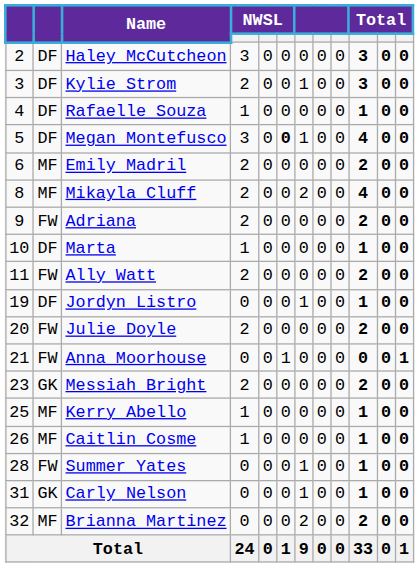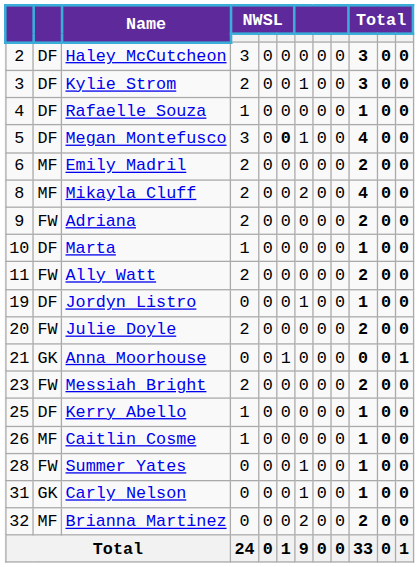 <table class="wikitable sortable" style="text-align:center;">
 <tr>
 <th rowspan="2" style="background:#5E299A; color:white; border:2px solid #3aadd9;"></th>
 <th rowspan="2" style="background:#5E299A; color:white; border:2px solid #3aadd9;"></th>
 <th rowspan="2" style="background:#5E299A; color:white; border:2px solid #3aadd9;">Name</th>
 <th colspan="3" style="background:#5E299A; color:white; border:2px solid #3aadd9;">NWSL</th>
 <th colspan="3" style="background:#5E299A; color:white; border:2px solid #3aadd9;"></th>
 <th colspan="3" style="background:#5E299A; color:white; border:2px solid #3aadd9;">Total</th>
 </tr>
 <tr>
 <th></th>
 <th></th>
 <th></th>
 <th></th>
 <th></th>
 <th></th>
 <th></th>
 <th></th>
 <th></th>
 </tr>
 <tr>
 <td>2</td>
 <td>DF</td>
 <td align="left"> <a href='#'>Haley McCutcheon</a></td>
 <td>3</td>
 <td>0</td>
 <td>0</td>
 <td>0</td>
 <td>0</td>
 <td>0</td>
 <td><strong>3</strong></td>
 <td><strong>0</strong></td>
 <td><strong>0</strong></td>
 </tr>
 <tr>
 <td>3</td>
 <td>DF</td>
 <td align="left"> <a href='#'>Kylie Strom</a></td>
 <td>2</td>
 <td>0</td>
 <td>0</td>
 <td>1</td>
 <td>0</td>
 <td>0</td>
 <td><strong>3</strong></td>
 <td><strong>0</strong></td>
 <td><strong>0</strong></td>
 </tr>
 <tr>
 <td>4</td>
 <td>DF</td>
 <td align="left"> <a href='#'>Rafaelle Souza</a></td>
 <td>1</td>
 <td>0</td>
 <td>0</td>
 <td>0</td>
 <td>0</td>
 <td>0</td>
 <td><strong>1</strong></td>
 <td><strong>0</strong></td>
 <td><strong>0</strong></td>
 </tr>
 <tr>
 <td>5</td>
 <td>DF</td>
 <td align="left"> <a href='#'>Megan Montefusco</a></td>
 <td>3</td>
 <td>0</td>
 <td><strong>0</strong></td>
 <td>1</td>
 <td>0</td>
 <td>0</td>
 <td><strong>4</strong></td>
 <td><strong>0</strong></td>
 <td><strong>0</strong></td>
 </tr>
 <tr>
 <td>6</td>
 <td>MF</td>
 <td align="left"> <a href='#'>Emily Madril</a></td>
 <td>2</td>
 <td>0</td>
 <td>0</td>
 <td>0</td>
 <td>0</td>
 <td>0</td>
 <td><strong>2</strong></td>
 <td><strong>0</strong></td>
 <td><strong>0</strong></td>
 </tr>
 <tr>
 <td>8</td>
 <td>MF</td>
 <td align="left"> <a href='#'>Mikayla Cluff</a></td>
 <td>2</td>
 <td>0</td>
 <td>0</td>
 <td>2</td>
 <td>0</td>
 <td>0</td>
 <td><strong>4</strong></td>
 <td><strong>0</strong></td>
 <td><strong>0</strong></td>
 </tr>
 <tr>
 <td>9</td>
 <td>FW</td>
 <td align="left"> <a href='#'>Adriana</a></td>
 <td>2</td>
 <td>0</td>
 <td>0</td>
 <td>0</td>
 <td>0</td>
 <td>0</td>
 <td><strong>2</strong></td>
 <td><strong>0</strong></td>
 <td><strong>0</strong></td>
 </tr>
 <tr>
 <td>10</td>
 <td>DF</td>
 <td align="left"> <a href='#'>Marta</a></td>
 <td>1</td>
 <td>0</td>
 <td>0</td>
 <td>0</td>
 <td>0</td>
 <td>0</td>
 <td><strong>1</strong></td>
 <td><strong>0</strong></td>
 <td><strong>0</strong></td>
 </tr>
 <tr>
 <td>11</td>
 <td>FW</td>
 <td align="left"> <a href='#'>Ally Watt</a></td>
 <td>2</td>
 <td>0</td>
 <td>0</td>
 <td>0</td>
 <td>0</td>
 <td>0</td>
 <td><strong>2</strong></td>
 <td><strong>0</strong></td>
 <td><strong>0</strong></td>
 </tr>
 <tr>
 <td>19</td>
 <td>DF</td>
 <td align="left"> <a href='#'>Jordyn Listro</a></td>
 <td>0</td>
 <td>0</td>
 <td>0</td>
 <td>1</td>
 <td>0</td>
 <td>0</td>
 <td><strong>1</strong></td>
 <td><strong>0</strong></td>
 <td><strong>0</strong></td>
 </tr>
 <tr>
 <td>20</td>
 <td>FW</td>
 <td align="left"> <a href='#'>Julie Doyle</a></td>
 <td>2</td>
 <td>0</td>
 <td>0</td>
 <td>0</td>
 <td>0</td>
 <td>0</td>
 <td><strong>2</strong></td>
 <td><strong>0</strong></td>
 <td><strong>0</strong></td>
 </tr>
 <tr>
 <td>21</td>
-<td>FW</td>
+<td>GK</td>
 <td align="left"> <a href='#'>Anna Moorhouse</a></td>
 <td>0</td>
 <td>0</td>
 <td>1</td>
 <td>0</td>
 <td>0</td>
 <td>0</td>
 <td><strong>0</strong></td>
 <td><strong>0</strong></td>
 <td><strong>1</strong></td>
 </tr>
 <tr>
 <td>23</td>
-<td>GK</td>
+<td>FW</td>
 <td align="left"> <a href='#'>Messiah Bright</a></td>
 <td>2</td>
 <td>0</td>
 <td>0</td>
 <td>0</td>
 <td>0</td>
 <td>0</td>
 <td><strong>2</strong></td>
 <td><strong>0</strong></td>
 <td><strong>0</strong></td>
 </tr>
 <tr>
 <td>25</td>
-<td>MF</td>
+<td>DF</td>
 <td align="left"> <a href='#'>Kerry Abello</a></td>
 <td>1</td>
 <td>0</td>
 <td>0</td>
 <td>0</td>
 <td>0</td>
 <td>0</td>
 <td><strong>1</strong></td>
 <td><strong>0</strong></td>
 <td><strong>0</strong></td>
 </tr>
 <tr>
 <td>26</td>
 <td>MF</td>
 <td align="left"> <a href='#'>Caitlin Cosme</a></td>
 <td>1</td>
 <td>0</td>
 <td>0</td>
 <td>0</td>
 <td>0</td>
 <td>0</td>
 <td><strong>1</strong></td>
 <td><strong>0</strong></td>
 <td><strong>0</strong></td>
 </tr>
 <tr>
 <td>28</td>
 <td>FW</td>
 <td align="left"> <a href='#'>Summer Yates</a></td>
 <td>0</td>
 <td>0</td>
 <td>0</td>
 <td>1</td>
 <td>0</td>
 <td>0</td>
 <td><strong>1</strong></td>
 <td><strong>0</strong></td>
 <td><strong>0</strong></td>
 </tr>
 <tr>
 <td>31</td>
 <td>GK</td>
 <td align="left"> <a href='#'>Carly Nelson</a></td>
 <td>0</td>
 <td>0</td>
 <td>0</td>
 <td>1</td>
 <td>0</td>
 <td>0</td>
 <td><strong>1</strong></td>
 <td><strong>0</strong></td>
 <td><strong>0</strong></td>
 </tr>
 <tr>
 <td>32</td>
 <td>MF</td>
 <td align="left"> <a href='#'>Brianna Martinez</a></td>
 <td>0</td>
 <td>0</td>
 <td>0</td>
 <td>2</td>
 <td>0</td>
 <td>0</td>
 <td><strong>2</strong></td>
 <td><strong>0</strong></td>
 <td><strong>0</strong></td>
 </tr>
 <tr>
 <th colspan="3">Total</th>
 <th>24</th>
 <th>0</th>
 <th>1</th>
 <th>9</th>
 <th>0</th>
 <th>0</th>
 <th>33</th>
 <th>0</th>
 <th>1</th>
 </tr>
 </table>
